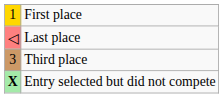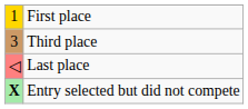 <table class="wikitable">
 <tr>
 </tr>
 <tr>
 <td style="text-align:center; background-color:#FFD700;">1</td>
 <td>First place</td>
 </tr>
 <tr>
+<td style="text-align:center; background-color:#C96;">3</td>
+<td>Third place</td>
+</tr>
+<tr>
 <td style="text-align:center; background-color:#FE8080;">◁</td>
 <td>Last place</td>
-</tr>
-<tr>
-<td style="text-align:center; background-color:#C96;">3</td>
-<td>Third place</td>
 </tr>
 <tr>
 <td style="text-align:center; background-color:#A4EAA9;"><strong>X</strong></td>
 <td>Entry selected but did not compete<br></td>
 </tr>
 </table>
